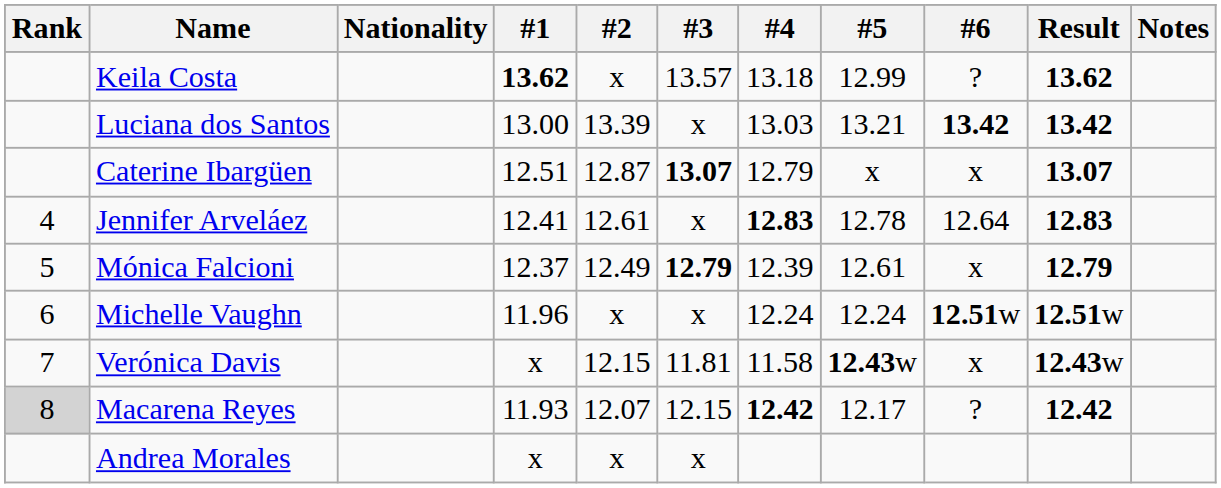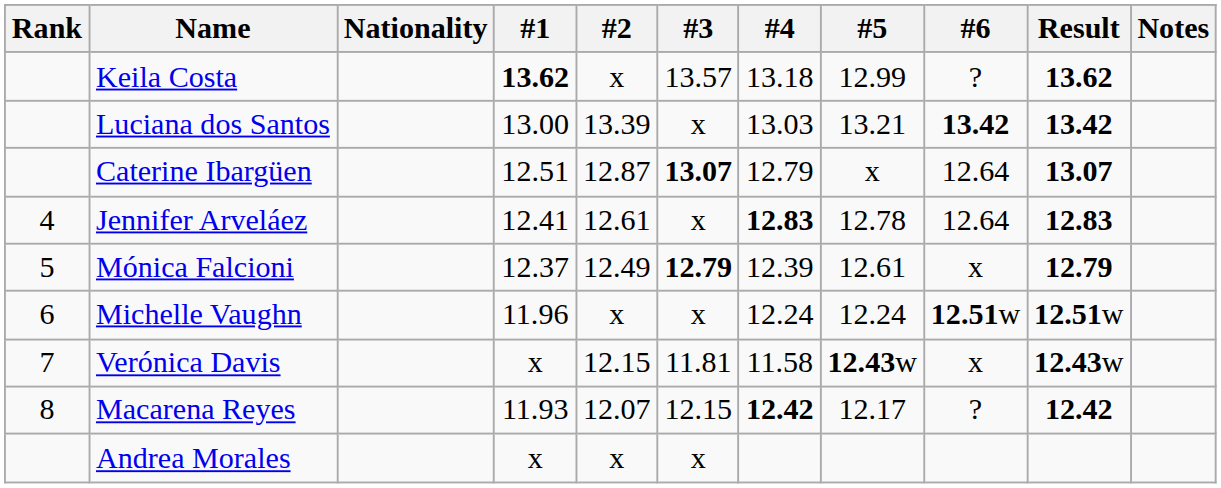 <table class="wikitable sortable" style="text-align:center">
 <tr>
 <th>Rank</th>
 <th>Name</th>
 <th>Nationality</th>
 <th>#1</th>
 <th>#2</th>
 <th>#3</th>
 <th>#4</th>
 <th>#5</th>
 <th>#6</th>
 <th>Result</th>
 <th>Notes</th>
 </tr>
 <tr>
 <td></td>
 <td align=left><a href='#'>Keila Costa</a></td>
 <td align=left></td>
 <td><strong>13.62</strong></td>
 <td>x</td>
 <td>13.57</td>
 <td>13.18</td>
 <td>12.99</td>
 <td>?</td>
 <td><strong>13.62</strong></td>
 <td></td>
 </tr>
 <tr>
 <td></td>
 <td align=left><a href='#'>Luciana dos Santos</a></td>
 <td align=left></td>
 <td>13.00</td>
 <td>13.39</td>
 <td>x</td>
 <td>13.03</td>
 <td>13.21</td>
 <td><strong>13.42</strong></td>
 <td><strong>13.42</strong></td>
 <td></td>
 </tr>
 <tr>
 <td></td>
 <td align=left><a href='#'>Caterine Ibargüen</a></td>
 <td align=left></td>
 <td>12.51</td>
 <td>12.87</td>
 <td><strong>13.07</strong></td>
 <td>12.79</td>
 <td>x</td>
-<td>x</td>
+<td>12.64</td>
 <td><strong>13.07</strong></td>
 <td></td>
 </tr>
 <tr>
 <td>4</td>
 <td align=left><a href='#'>Jennifer Arveláez</a></td>
 <td align=left></td>
 <td>12.41</td>
 <td>12.61</td>
 <td>x</td>
 <td><strong>12.83</strong></td>
 <td>12.78</td>
 <td>12.64</td>
 <td><strong>12.83</strong></td>
 <td></td>
 </tr>
 <tr>
 <td>5</td>
 <td align=left><a href='#'>Mónica Falcioni</a></td>
 <td align=left></td>
 <td>12.37</td>
 <td>12.49</td>
 <td><strong>12.79</strong></td>
 <td>12.39</td>
 <td>12.61</td>
 <td>x</td>
 <td><strong>12.79</strong></td>
 <td></td>
 </tr>
 <tr>
 <td>6</td>
 <td align=left><a href='#'>Michelle Vaughn</a></td>
 <td align=left></td>
 <td>11.96</td>
 <td>x</td>
 <td>x</td>
 <td>12.24</td>
 <td>12.24</td>
 <td><strong>12.51</strong>w</td>
 <td><strong>12.51</strong>w</td>
 <td></td>
 </tr>
 <tr>
 <td>7</td>
 <td align=left><a href='#'>Verónica Davis</a></td>
 <td align=left></td>
 <td>x</td>
 <td>12.15</td>
 <td>11.81</td>
 <td>11.58</td>
 <td><strong>12.43</strong>w</td>
 <td>x</td>
 <td><strong>12.43</strong>w</td>
 <td></td>
 </tr>
 <tr>
-<td style="background: lightgrey;">8</td>
+<td>8</td>
 <td align=left><a href='#'>Macarena Reyes</a></td>
 <td align=left></td>
 <td>11.93</td>
 <td>12.07</td>
 <td>12.15</td>
 <td><strong>12.42</strong></td>
 <td>12.17</td>
 <td>?</td>
 <td><strong>12.42</strong></td>
 <td></td>
 </tr>
 <tr>
 <td></td>
 <td align=left><a href='#'>Andrea Morales</a></td>
 <td align=left></td>
 <td>x</td>
 <td>x</td>
 <td>x</td>
 <td></td>
 <td></td>
 <td></td>
 <td><strong></strong></td>
 <td></td>
 </tr>
 </table>
